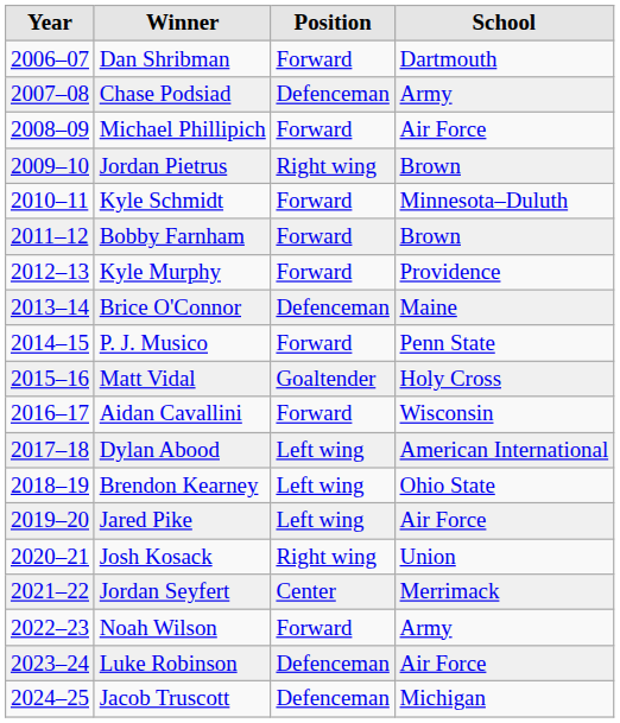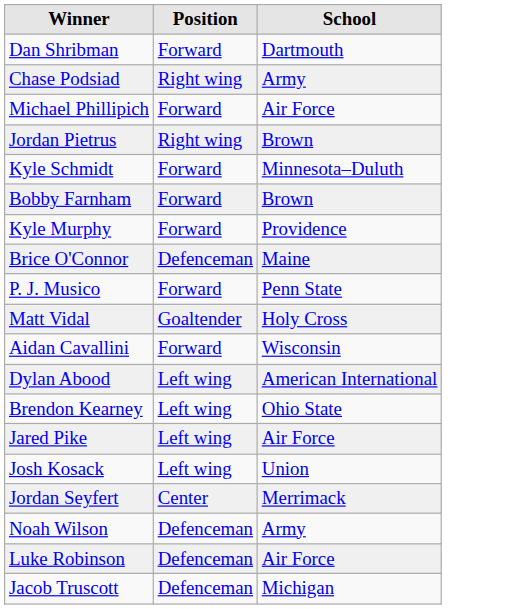 <table class="wikitable">
 <tr>
-<th style="background:#e5e5e5;">Year</th>
 <th style="background:#e5e5e5;">Winner</th>
 <th style="background:#e5e5e5;">Position</th>
 <th style="background:#e5e5e5;">School</th>
 </tr>
 <tr>
-<td><a href='#'>2006–07</a></td>
 <td><a href='#'>Dan Shribman</a></td>
 <td><a href='#'>Forward</a></td>
 <td><a href='#'>Dartmouth</a></td>
 </tr>
 <tr bgcolor="f0f0f0">
-<td><a href='#'>2007–08</a></td>
 <td><a href='#'>Chase Podsiad</a></td>
-<td><a href='#'>Defenceman</a></td>
+<td><a href='#'>Right wing</a></td>
 <td><a href='#'>Army</a></td>
 </tr>
 <tr>
-<td><a href='#'>2008–09</a></td>
 <td><a href='#'>Michael Phillipich</a></td>
 <td><a href='#'>Forward</a></td>
 <td><a href='#'>Air Force</a></td>
 </tr>
 <tr bgcolor="f0f0f0">
-<td><a href='#'>2009–10</a></td>
 <td><a href='#'>Jordan Pietrus</a></td>
 <td><a href='#'>Right wing</a></td>
 <td><a href='#'>Brown</a></td>
 </tr>
 <tr>
-<td><a href='#'>2010–11</a></td>
 <td><a href='#'>Kyle Schmidt</a></td>
 <td><a href='#'>Forward</a></td>
 <td><a href='#'>Minnesota–Duluth</a></td>
 </tr>
 <tr bgcolor="f0f0f0">
-<td><a href='#'>2011–12</a></td>
 <td><a href='#'>Bobby Farnham</a></td>
 <td><a href='#'>Forward</a></td>
 <td><a href='#'>Brown</a></td>
 </tr>
 <tr>
-<td><a href='#'>2012–13</a></td>
 <td><a href='#'>Kyle Murphy</a></td>
 <td><a href='#'>Forward</a></td>
 <td><a href='#'>Providence</a></td>
 </tr>
 <tr bgcolor="f0f0f0">
-<td><a href='#'>2013–14</a></td>
 <td><a href='#'>Brice O'Connor</a></td>
 <td><a href='#'>Defenceman</a></td>
 <td><a href='#'>Maine</a></td>
 </tr>
 <tr>
-<td><a href='#'>2014–15</a></td>
 <td><a href='#'>P. J. Musico</a></td>
 <td><a href='#'>Forward</a></td>
 <td><a href='#'>Penn State</a></td>
 </tr>
 <tr bgcolor="f0f0f0">
-<td><a href='#'>2015–16</a></td>
 <td><a href='#'>Matt Vidal</a></td>
 <td><a href='#'>Goaltender</a></td>
 <td><a href='#'>Holy Cross</a></td>
 </tr>
 <tr>
-<td><a href='#'>2016–17</a></td>
 <td><a href='#'>Aidan Cavallini</a></td>
 <td><a href='#'>Forward</a></td>
 <td><a href='#'>Wisconsin</a></td>
 </tr>
 <tr bgcolor="f0f0f0">
-<td><a href='#'>2017–18</a></td>
 <td><a href='#'>Dylan Abood</a></td>
 <td><a href='#'>Left wing</a></td>
 <td><a href='#'>American International</a></td>
 </tr>
 <tr>
-<td><a href='#'>2018–19</a></td>
 <td><a href='#'>Brendon Kearney</a></td>
 <td><a href='#'>Left wing</a></td>
 <td><a href='#'>Ohio State</a></td>
 </tr>
 <tr bgcolor="f0f0f0">
-<td><a href='#'>2019–20</a></td>
 <td><a href='#'>Jared Pike</a></td>
 <td><a href='#'>Left wing</a></td>
 <td><a href='#'>Air Force</a></td>
 </tr>
 <tr>
-<td><a href='#'>2020–21</a></td>
 <td><a href='#'>Josh Kosack</a></td>
-<td><a href='#'>Right wing</a></td>
+<td><a href='#'>Left wing</a></td>
 <td><a href='#'>Union</a></td>
 </tr>
 <tr bgcolor="f0f0f0">
-<td><a href='#'>2021–22</a></td>
 <td><a href='#'>Jordan Seyfert</a></td>
 <td><a href='#'>Center</a></td>
 <td><a href='#'>Merrimack</a></td>
 </tr>
 <tr>
-<td><a href='#'>2022–23</a></td>
 <td><a href='#'>Noah Wilson</a></td>
-<td><a href='#'>Forward</a></td>
+<td><a href='#'>Defenceman</a></td>
 <td><a href='#'>Army</a></td>
 </tr>
 <tr bgcolor="f0f0f0">
-<td><a href='#'>2023–24</a></td>
 <td><a href='#'>Luke Robinson</a></td>
 <td><a href='#'>Defenceman</a></td>
 <td><a href='#'>Air Force</a></td>
 </tr>
 <tr>
-<td><a href='#'>2024–25</a></td>
 <td><a href='#'>Jacob Truscott</a></td>
 <td><a href='#'>Defenceman</a></td>
 <td><a href='#'>Michigan</a></td>
 </tr>
 </table>
